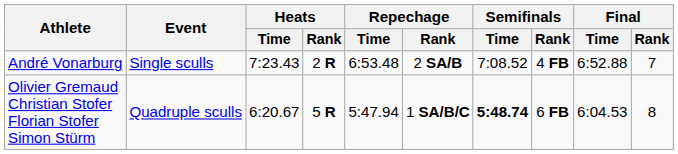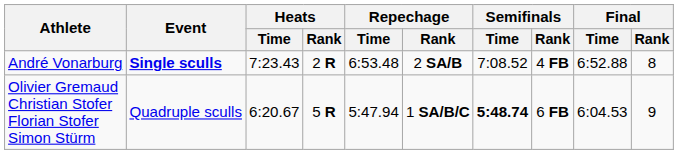 <table class="wikitable" style="font-size:90%;">
 <tr>
 <th rowspan="2">Athlete</th>
 <th rowspan="2">Event</th>
 <th colspan="2">Heats</th>
 <th colspan="2">Repechage</th>
 <th colspan="2">Semifinals</th>
 <th colspan="2">Final</th>
 </tr>
 <tr style="font-size:95%">
 <th>Time</th>
 <th>Rank</th>
 <th>Time</th>
 <th>Rank</th>
 <th>Time</th>
 <th>Rank</th>
 <th>Time</th>
 <th>Rank</th>
 </tr>
 <tr align=center>
 <td align=left><a href='#'>André Vonarburg</a></td>
-<td align=left><a href='#'>Single sculls</a></td>
+<td align=left><strong><a href='#'>Single sculls</a></strong></td>
 <td>7:23.43</td>
 <td>2 <strong>R</strong></td>
 <td>6:53.48</td>
 <td>2 <strong>SA/B</strong></td>
 <td>7:08.52</td>
 <td>4 <strong>FB</strong></td>
 <td>6:52.88</td>
-<td>7</td>
+<td>8</td>
 </tr>
 <tr align=center>
 <td align=left><a href='#'>Olivier Gremaud</a><br><a href='#'>Christian Stofer</a><br><a href='#'>Florian Stofer</a><br><a href='#'>Simon Stürm</a></td>
 <td align=left><a href='#'>Quadruple sculls</a></td>
 <td>6:20.67</td>
 <td>5 <strong>R</strong></td>
 <td>5:47.94</td>
 <td>1 <strong>SA/B/C</strong></td>
 <td><strong>5:48.74</strong></td>
 <td>6 <strong>FB</strong></td>
 <td>6:04.53</td>
-<td>8</td>
+<td>9</td>
 </tr>
 </table>
